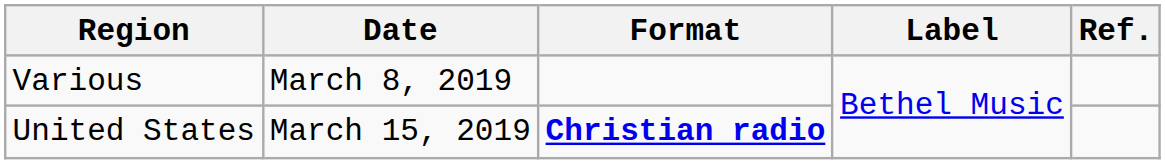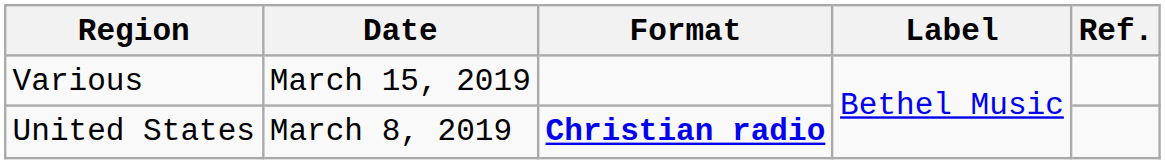 <table class="wikitable plainrowheaders">
 <tr>
 <th scope="col">Region</th>
 <th scope="col">Date</th>
 <th scope="col">Format</th>
 <th scope="col">Label</th>
 <th scope="col">Ref.</th>
 </tr>
 <tr>
 <td>Various</td>
-<td>March 8, 2019</td>
+<td>March 15, 2019</td>
 <td></td>
 <td rowspan="2"><a href='#'>Bethel Music</a></td>
 <td></td>
 </tr>
 <tr>
 <td>United States</td>
-<td>March 15, 2019</td>
+<td>March 8, 2019</td>
 <td><strong><a href='#'>Christian radio</a></strong></td>
 <td></td>
 </tr>
 </table>
